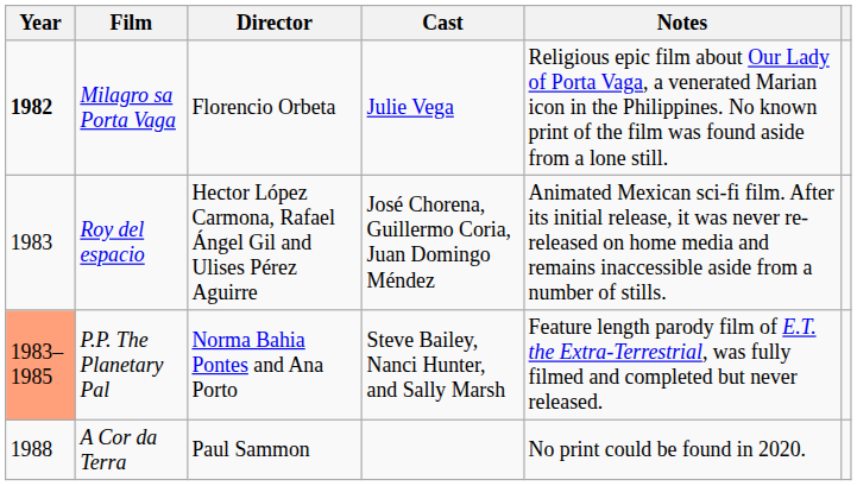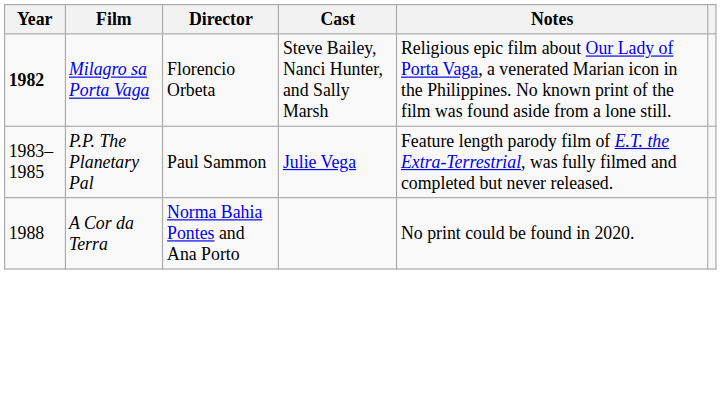 <table class="wikitable sortable" style="font-size:95%">
 <tr>
 <th>Year</th>
 <th>Film</th>
 <th>Director</th>
 <th>Cast</th>
 <th>Notes</th>
 <th class="unsortable"></th>
 </tr>
 <tr>
 <td><strong>1982</strong></td>
 <td><em><a href='#'>Milagro sa Porta Vaga</a></em></td>
 <td>Florencio Orbeta</td>
-<td><a href='#'>Julie Vega</a></td>
+<td>Steve Bailey, Nanci Hunter, and Sally Marsh</td>
 <td>Religious epic film about <a href='#'>Our Lady of Porta Vaga</a>, a venerated Marian icon in the Philippines. No known print of the film was found aside from a lone still.</td>
 <td></td>
 </tr>
 <tr>
-<td>1983</td>
-<td><em><a href='#'>Roy del espacio</a></em></td>
-<td>Hector López Carmona, Rafael Ángel Gil and Ulises Pérez Aguirre</td>
-<td>José Chorena, Guillermo Coria, Juan Domingo Méndez</td>
-<td>Animated Mexican sci-fi film. After its initial release, it was never re-released on home media and remains inaccessible aside from a number of stills.</td>
-<td></td>
-</tr>
-<tr>
-<td style="background: lightsalmon;">1983–1985</td>
+<td>1983–1985</td>
 <td><em>P.P. The Planetary Pal</em></td>
-<td><a href='#'>Norma Bahia Pontes</a> and Ana Porto</td>
-<td>Steve Bailey, Nanci Hunter, and Sally Marsh</td>
+<td>Paul Sammon</td>
+<td><a href='#'>Julie Vega</a></td>
 <td>Feature length parody film of <em><a href='#'>E.T. the Extra-Terrestrial</a></em>, was fully filmed and completed but never released.</td>
 <td></td>
 </tr>
 <tr>
 <td>1988</td>
 <td><em>A Cor da Terra</em></td>
-<td>Paul Sammon</td>
+<td><a href='#'>Norma Bahia Pontes</a> and Ana Porto</td>
 <td></td>
 <td>No print could be found in 2020.</td>
 <td></td>
 </tr>
 </table>
